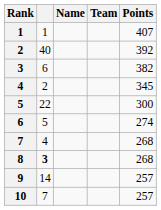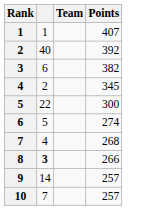 <table class="wikitable">
 <tr>
 <th scope="col">Rank</th>
 <th scope="col"></th>
-<th scope="col">Name</th>
 <th scope="col">Team</th>
 <th scope="col">Points</th>
 </tr>
 <tr>
 <th scope="row">1</th>
 <td style="text-align:center;">1</td>
 <td></td>
-<td></td>
 <td style="text-align:right;">407</td>
 </tr>
 <tr>
 <th scope="row">2</th>
 <td style="text-align:center;">40</td>
-<td></td>
 <td></td>
 <td style="text-align:right;">392</td>
 </tr>
 <tr>
 <th scope="row">3</th>
 <td style="text-align:center;">6</td>
 <td></td>
-<td></td>
 <td style="text-align:right;">382</td>
 </tr>
 <tr>
 <th scope="row">4</th>
 <td style="text-align:center;">2</td>
-<td></td>
 <td></td>
 <td style="text-align:right;">345</td>
 </tr>
 <tr>
 <th scope="row">5</th>
 <td style="text-align:center;">22</td>
 <td></td>
-<td></td>
 <td style="text-align:right;">300</td>
 </tr>
 <tr>
 <th scope="row">6</th>
 <td style="text-align:center;">5</td>
-<td></td>
 <td></td>
 <td style="text-align:right;">274</td>
 </tr>
 <tr>
 <th scope="row">7</th>
 <td style="text-align:center;">4</td>
 <td></td>
-<td></td>
 <td style="text-align:right;">268</td>
 </tr>
 <tr>
 <th scope="row">8</th>
 <td style="text-align:center;"><strong>3</strong></td>
 <td></td>
-<td></td>
-<td style="text-align:right;">268</td>
+<td style="text-align:right;">266</td>
 </tr>
 <tr>
 <th scope="row">9</th>
 <td style="text-align:center;">14</td>
-<td></td>
 <td></td>
 <td style="text-align:right;">257</td>
 </tr>
 <tr>
 <th scope="row">10</th>
 <td style="text-align:center;">7</td>
 <td></td>
-<td></td>
 <td style="text-align:right;">257</td>
 </tr>
 </table>
